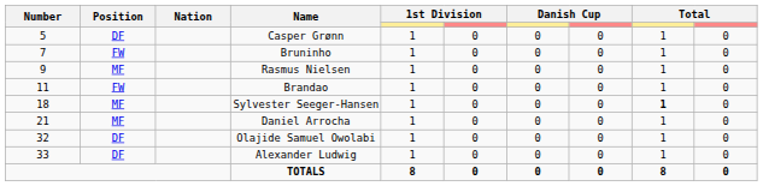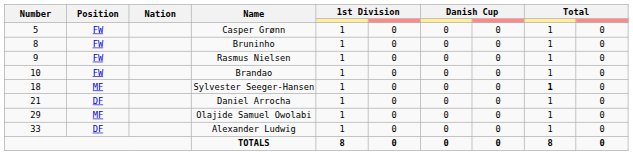 <table class="wikitable" style="text-align:center;">
 <tr>
 <th rowspan=2  style="width:10%; ">Number</th>
 <th rowspan=2  style="width:10%; ">Position</th>
 <th rowspan=2  style="width:10%; ">Nation</th>
 <th rowspan=2  style="width:20%; ">Name</th>
 <th colspan=2>1st Division</th>
 <th colspan=2>Danish Cup</th>
 <th colspan=2>Total</th>
 </tr>
 <tr>
 <th style="width:60px; background:#fe9;"></th>
 <th style="width:60px; background:#ff8888;"></th>
 <th style="width:60px; background:#fe9;"></th>
 <th style="width:60px; background:#ff8888;"></th>
 <th style="width:60px; background:#fe9;"></th>
 <th style="width:60px; background:#ff8888;"></th>
 </tr>
 <tr>
 <td>5</td>
-<td><a href='#'>DF</a></td>
+<td><a href='#'>FW</a></td>
 <td></td>
 <td>Casper Grønn</td>
 <td>1</td>
 <td>0</td>
 <td>0</td>
 <td>0</td>
 <td>1</td>
 <td>0</td>
 </tr>
 <tr>
-<td>7</td>
+<td>8</td>
 <td><a href='#'>FW</a></td>
 <td></td>
 <td>Bruninho</td>
 <td>1</td>
 <td>0</td>
 <td>0</td>
 <td>0</td>
 <td>1</td>
 <td>0</td>
 </tr>
 <tr>
 <td>9</td>
-<td><a href='#'>MF</a></td>
+<td><a href='#'>FW</a></td>
 <td></td>
 <td>Rasmus Nielsen</td>
 <td>1</td>
 <td>0</td>
 <td>0</td>
 <td>0</td>
 <td>1</td>
 <td>0</td>
 </tr>
 <tr>
-<td>11</td>
+<td>10</td>
 <td><a href='#'>FW</a></td>
 <td></td>
 <td>Brandao</td>
 <td>1</td>
 <td>0</td>
 <td>0</td>
 <td>0</td>
 <td>1</td>
 <td>0</td>
 </tr>
 <tr>
 <td>18</td>
 <td><a href='#'>MF</a></td>
 <td></td>
 <td>Sylvester Seeger-Hansen</td>
 <td>1</td>
 <td>0</td>
 <td>0</td>
 <td>0</td>
 <td><strong>1</strong></td>
 <td>0</td>
 </tr>
 <tr>
 <td>21</td>
-<td><a href='#'>MF</a></td>
+<td><a href='#'>DF</a></td>
 <td></td>
 <td>Daniel Arrocha</td>
 <td>1</td>
 <td>0</td>
 <td>0</td>
 <td>0</td>
 <td>1</td>
 <td>0</td>
 </tr>
 <tr>
-<td>32</td>
-<td><a href='#'>DF</a></td>
+<td>29</td>
+<td><a href='#'>MF</a></td>
 <td></td>
 <td>Olajide Samuel Owolabi</td>
 <td>1</td>
 <td>0</td>
 <td>0</td>
 <td>0</td>
 <td>1</td>
 <td>0</td>
 </tr>
 <tr>
 <td>33</td>
 <td><a href='#'>DF</a></td>
 <td></td>
 <td>Alexander Ludwig</td>
 <td>1</td>
 <td>0</td>
 <td>0</td>
 <td>0</td>
 <td>1</td>
 <td>0</td>
 </tr>
 <tr>
 <td colspan=3></td>
 <td><strong>TOTALS</strong></td>
 <td><strong>8</strong></td>
 <td><strong>0</strong></td>
 <td><strong>0</strong></td>
 <td><strong>0</strong></td>
 <td><strong>8</strong></td>
 <td><strong>0</strong></td>
 </tr>
 </table>
